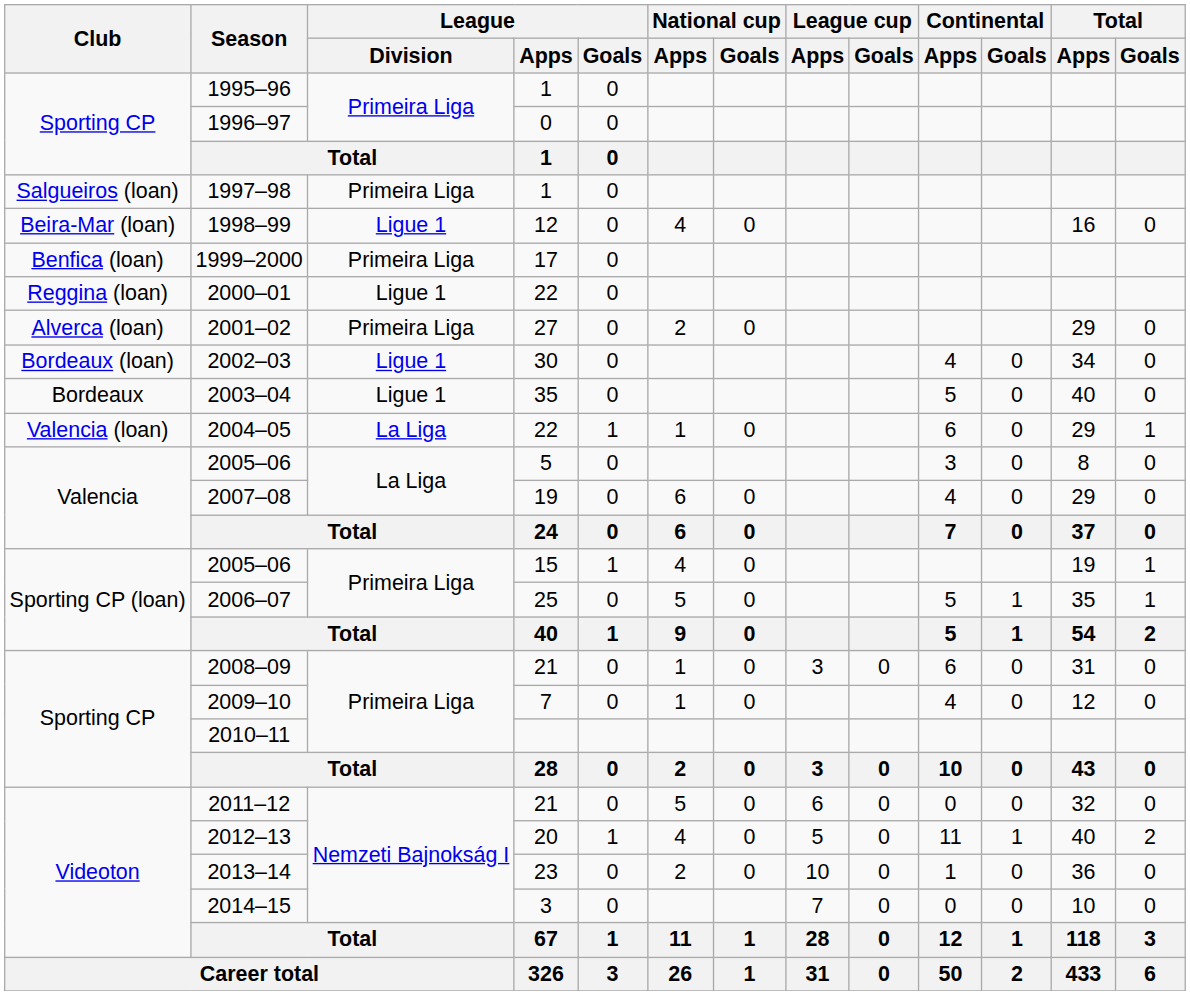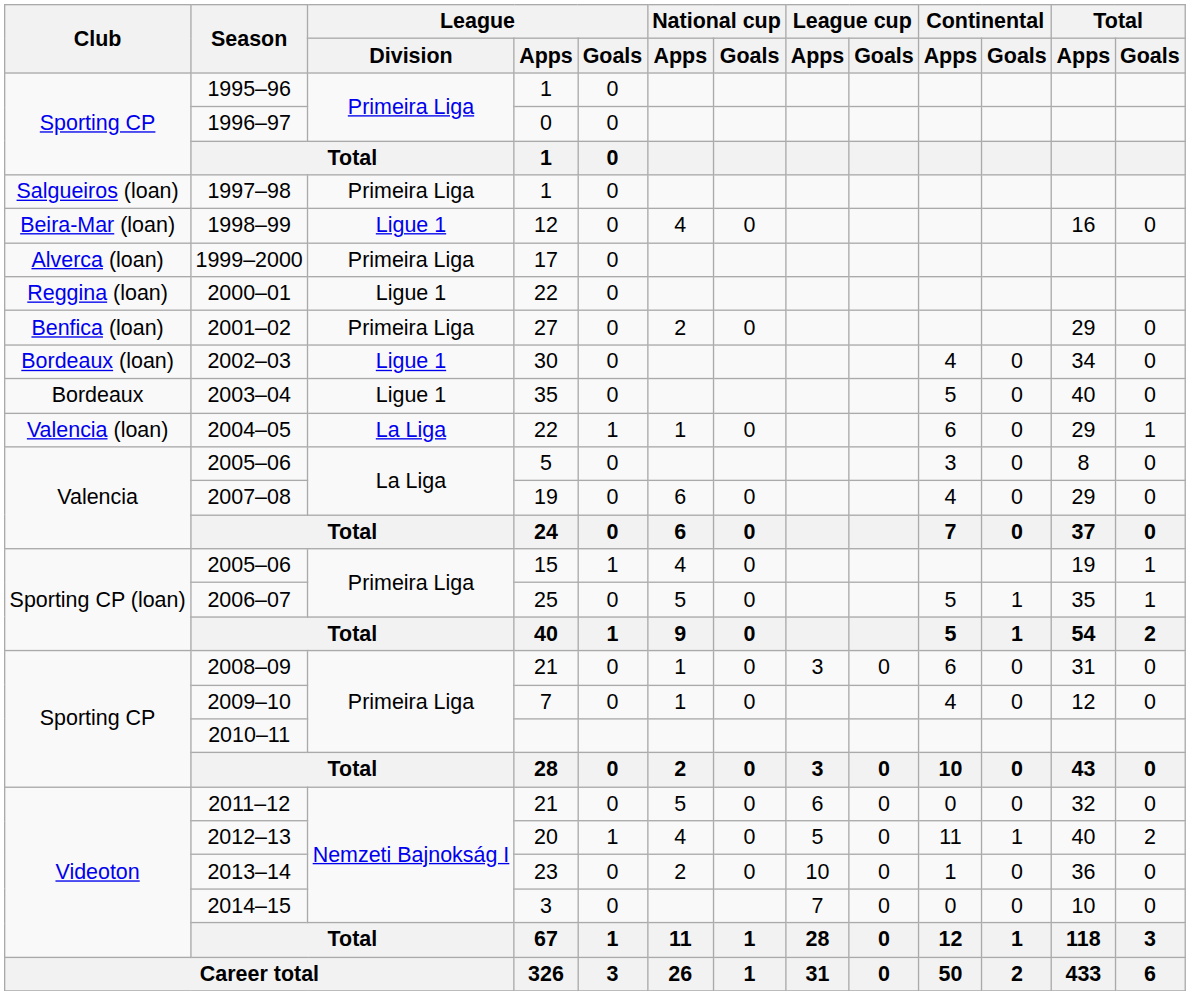 <table class="wikitable" style="text-align:center">
 <tr>
 <th rowspan="2">Club</th>
 <th rowspan="2">Season</th>
 <th colspan="3">League</th>
 <th colspan="2">National cup</th>
 <th colspan="2">League cup</th>
 <th colspan="2">Continental</th>
 <th colspan="2">Total</th>
 </tr>
 <tr>
 <th>Division</th>
 <th>Apps</th>
 <th>Goals</th>
 <th>Apps</th>
 <th>Goals</th>
 <th>Apps</th>
 <th>Goals</th>
 <th>Apps</th>
 <th>Goals</th>
 <th>Apps</th>
 <th>Goals</th>
 </tr>
 <tr>
 <td rowspan="3"><a href='#'>Sporting CP</a></td>
 <td>1995–96</td>
 <td rowspan="2"><a href='#'>Primeira Liga</a></td>
 <td>1</td>
 <td>0</td>
 <td></td>
 <td></td>
 <td></td>
 <td></td>
 <td></td>
 <td></td>
 <td></td>
 <td></td>
 </tr>
 <tr>
 <td>1996–97</td>
 <td>0</td>
 <td>0</td>
 <td></td>
 <td></td>
 <td></td>
 <td></td>
 <td></td>
 <td></td>
 <td></td>
 <td></td>
 </tr>
 <tr>
 <th colspan="2">Total</th>
 <th>1</th>
 <th>0</th>
 <th></th>
 <th></th>
 <th></th>
 <th></th>
 <th></th>
 <th></th>
 <th></th>
 <th></th>
 </tr>
 <tr>
 <td><a href='#'>Salgueiros</a> (loan)</td>
 <td>1997–98</td>
 <td>Primeira Liga</td>
 <td>1</td>
 <td>0</td>
 <td></td>
 <td></td>
 <td></td>
 <td></td>
 <td></td>
 <td></td>
 <td></td>
 <td></td>
 </tr>
 <tr>
 <td><a href='#'>Beira-Mar</a> (loan)</td>
 <td>1998–99</td>
 <td><a href='#'>Ligue 1</a></td>
 <td>12</td>
 <td>0</td>
 <td>4</td>
 <td>0</td>
 <td></td>
 <td></td>
 <td></td>
 <td></td>
 <td>16</td>
 <td>0</td>
 </tr>
 <tr>
-<td><a href='#'>Benfica</a> (loan)</td>
+<td><a href='#'>Alverca</a> (loan)</td>
 <td>1999–2000</td>
 <td>Primeira Liga</td>
 <td>17</td>
 <td>0</td>
 <td></td>
 <td></td>
 <td></td>
 <td></td>
 <td></td>
 <td></td>
 <td></td>
 <td></td>
 </tr>
 <tr>
 <td><a href='#'>Reggina</a> (loan)</td>
 <td>2000–01</td>
 <td>Ligue 1</td>
 <td>22</td>
 <td>0</td>
 <td></td>
 <td></td>
 <td></td>
 <td></td>
 <td></td>
 <td></td>
 <td></td>
 <td></td>
 </tr>
 <tr>
-<td><a href='#'>Alverca</a> (loan)</td>
+<td><a href='#'>Benfica</a> (loan)</td>
 <td>2001–02</td>
 <td>Primeira Liga</td>
 <td>27</td>
 <td>0</td>
 <td>2</td>
 <td>0</td>
 <td></td>
 <td></td>
 <td></td>
 <td></td>
 <td>29</td>
 <td>0</td>
 </tr>
 <tr>
 <td><a href='#'>Bordeaux</a>  (loan)</td>
 <td>2002–03</td>
 <td><a href='#'>Ligue 1</a></td>
 <td>30</td>
 <td>0</td>
 <td></td>
 <td></td>
 <td></td>
 <td></td>
 <td>4</td>
 <td>0</td>
 <td>34</td>
 <td>0</td>
 </tr>
 <tr>
 <td>Bordeaux</td>
 <td>2003–04</td>
 <td>Ligue 1</td>
 <td>35</td>
 <td>0</td>
 <td></td>
 <td></td>
 <td></td>
 <td></td>
 <td>5</td>
 <td>0</td>
 <td>40</td>
 <td>0</td>
 </tr>
 <tr>
 <td><a href='#'>Valencia</a> (loan)</td>
 <td>2004–05</td>
 <td><a href='#'>La Liga</a></td>
 <td>22</td>
 <td>1</td>
 <td>1</td>
 <td>0</td>
 <td></td>
 <td></td>
 <td>6</td>
 <td>0</td>
 <td>29</td>
 <td>1</td>
 </tr>
 <tr>
 <td rowspan="3">Valencia</td>
 <td>2005–06</td>
 <td rowspan="2">La Liga</td>
 <td>5</td>
 <td>0</td>
 <td></td>
 <td></td>
 <td></td>
 <td></td>
 <td>3</td>
 <td>0</td>
 <td>8</td>
 <td>0</td>
 </tr>
 <tr>
 <td>2007–08</td>
 <td>19</td>
 <td>0</td>
 <td>6</td>
 <td>0</td>
 <td></td>
 <td></td>
 <td>4</td>
 <td>0</td>
 <td>29</td>
 <td>0</td>
 </tr>
 <tr>
 <th colspan="2">Total</th>
 <th>24</th>
 <th>0</th>
 <th>6</th>
 <th>0</th>
 <th></th>
 <th></th>
 <th>7</th>
 <th>0</th>
 <th>37</th>
 <th>0</th>
 </tr>
 <tr>
 <td rowspan="3">Sporting CP (loan)</td>
 <td>2005–06</td>
 <td rowspan="2">Primeira Liga</td>
 <td>15</td>
 <td>1</td>
 <td>4</td>
 <td>0</td>
 <td></td>
 <td></td>
 <td></td>
 <td></td>
 <td>19</td>
 <td>1</td>
 </tr>
 <tr>
 <td>2006–07</td>
 <td>25</td>
 <td>0</td>
 <td>5</td>
 <td>0</td>
 <td></td>
 <td></td>
 <td>5</td>
 <td>1</td>
 <td>35</td>
 <td>1</td>
 </tr>
 <tr>
 <th colspan="2">Total</th>
 <th>40</th>
 <th>1</th>
 <th>9</th>
 <th>0</th>
 <th></th>
 <th></th>
 <th>5</th>
 <th>1</th>
 <th>54</th>
 <th>2</th>
 </tr>
 <tr>
 <td rowspan="4">Sporting CP</td>
 <td>2008–09</td>
 <td rowspan="3">Primeira Liga</td>
 <td>21</td>
 <td>0</td>
 <td>1</td>
 <td>0</td>
 <td>3</td>
 <td>0</td>
 <td>6</td>
 <td>0</td>
 <td>31</td>
 <td>0</td>
 </tr>
 <tr>
 <td>2009–10</td>
 <td>7</td>
 <td>0</td>
 <td>1</td>
 <td>0</td>
 <td></td>
 <td></td>
 <td>4</td>
 <td>0</td>
 <td>12</td>
 <td>0</td>
 </tr>
 <tr>
 <td>2010–11</td>
 <td></td>
 <td></td>
 <td></td>
 <td></td>
 <td></td>
 <td></td>
 <td></td>
 <td></td>
 <td></td>
 <td></td>
 </tr>
 <tr>
 <th colspan="2">Total</th>
 <th>28</th>
 <th>0</th>
 <th>2</th>
 <th>0</th>
 <th>3</th>
 <th>0</th>
 <th>10</th>
 <th>0</th>
 <th>43</th>
 <th>0</th>
 </tr>
 <tr>
 <td rowspan="5"><a href='#'>Videoton</a></td>
 <td>2011–12</td>
 <td rowspan="4"><a href='#'>Nemzeti Bajnokság I</a></td>
 <td>21</td>
 <td>0</td>
 <td>5</td>
 <td>0</td>
 <td>6</td>
 <td>0</td>
 <td>0</td>
 <td>0</td>
 <td>32</td>
 <td>0</td>
 </tr>
 <tr>
 <td>2012–13</td>
 <td>20</td>
 <td>1</td>
 <td>4</td>
 <td>0</td>
 <td>5</td>
 <td>0</td>
 <td>11</td>
 <td>1</td>
 <td>40</td>
 <td>2</td>
 </tr>
 <tr>
 <td>2013–14</td>
 <td>23</td>
 <td>0</td>
 <td>2</td>
 <td>0</td>
 <td>10</td>
 <td>0</td>
 <td>1</td>
 <td>0</td>
 <td>36</td>
 <td>0</td>
 </tr>
 <tr>
 <td>2014–15</td>
 <td>3</td>
 <td>0</td>
 <td></td>
 <td></td>
 <td>7</td>
 <td>0</td>
 <td>0</td>
 <td>0</td>
 <td>10</td>
 <td>0</td>
 </tr>
 <tr>
 <th colspan="2">Total</th>
 <th>67</th>
 <th>1</th>
 <th>11</th>
 <th>1</th>
 <th>28</th>
 <th>0</th>
 <th>12</th>
 <th>1</th>
 <th>118</th>
 <th>3</th>
 </tr>
 <tr>
 <th colspan="3">Career total</th>
 <th>326</th>
 <th>3</th>
 <th>26</th>
 <th>1</th>
 <th>31</th>
 <th>0</th>
 <th>50</th>
 <th>2</th>
 <th>433</th>
 <th>6</th>
 </tr>
 </table>
